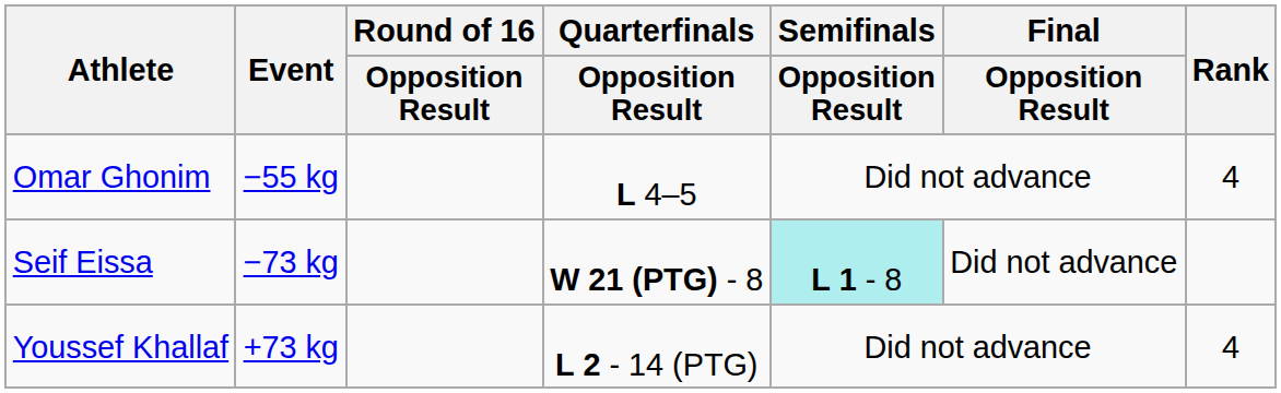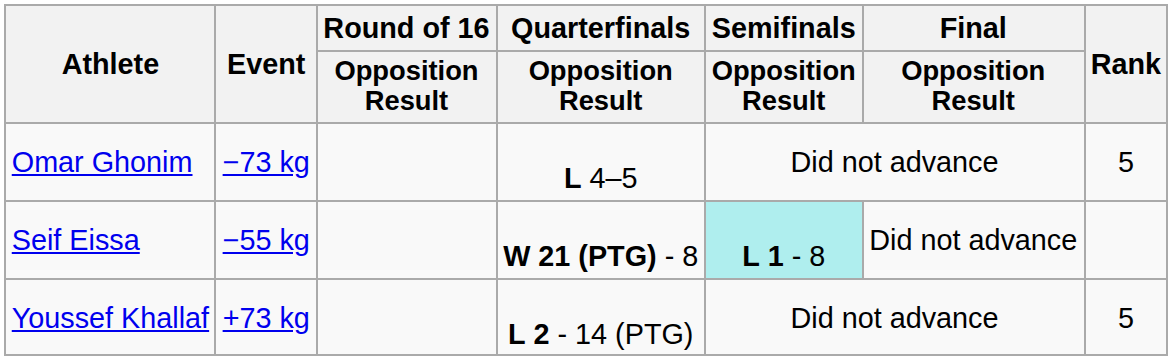 <table class="wikitable" style="font-size:90%;">
 <tr>
 <th rowspan=2>Athlete</th>
 <th rowspan=2>Event</th>
 <th>Round of 16</th>
 <th>Quarterfinals</th>
 <th>Semifinals</th>
 <th>Final</th>
 <th rowspan=2>Rank</th>
 </tr>
 <tr style="font-size:95%">
 <th>Opposition<br>Result</th>
 <th>Opposition<br>Result</th>
 <th>Opposition<br>Result</th>
 <th>Opposition<br>Result</th>
 </tr>
 <tr align=center>
 <td align=left><a href='#'>Omar Ghonim</a></td>
-<td align=left><a href='#'>−55 kg</a></td>
+<td align=left><a href='#'>−73 kg</a></td>
 <td></td>
 <td><br><strong>L</strong> 4–5</td>
 <td colspan=2>Did not advance</td>
-<td>4</td>
+<td>5</td>
 </tr>
 <tr align=center>
 <td align=left><a href='#'>Seif Eissa</a></td>
-<td align=left><a href='#'>−73 kg</a></td>
+<td align=left><a href='#'>−55 kg</a></td>
 <td></td>
 <td><br><strong>W</strong> <strong>21 (PTG)</strong> - 8</td>
 <td style="background: paleturquoise;"><br><strong>L</strong> <strong>1</strong> - 8</td>
 <td>Did not advance</td>
 <td></td>
 </tr>
 <tr align=center>
 <td align=left><a href='#'>Youssef Khallaf</a></td>
 <td align=left><a href='#'>+73 kg</a></td>
 <td></td>
 <td><br><strong>L</strong> <strong>2</strong> - 14 (PTG)</td>
 <td colspan=2>Did not advance</td>
-<td>4</td>
+<td>5</td>
 </tr>
 </table>
